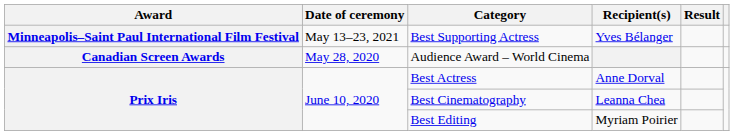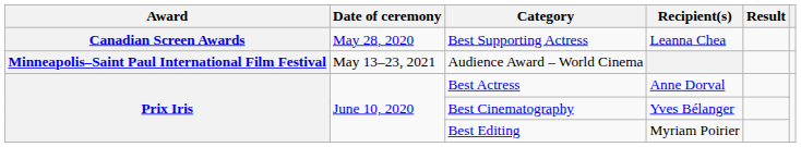 <table class="wikitable plainrowheaders sortable">
 <tr>
 <th scope="col">Award</th>
 <th scope="col">Date of ceremony</th>
 <th scope="col">Category</th>
 <th scope="col">Recipient(s)</th>
 <th scope="col">Result</th>
 <th scope="col" class="unsortable"></th>
 </tr>
 <tr>
-<th scope="row"><a href='#'>Minneapolis–Saint Paul International Film Festival</a></th>
-<td>May 13–23, 2021</td>
+<th scope="row"><a href='#'>Canadian Screen Awards</a></th>
+<td><a href='#'>May 28, 2020</a></td>
 <td><a href='#'>Best Supporting Actress</a></td>
-<td><a href='#'>Yves Bélanger</a></td>
+<td><a href='#'>Leanna Chea</a></td>
 <td></td>
 <td></td>
 </tr>
 <tr>
-<th scope="row"><a href='#'>Canadian Screen Awards</a></th>
-<td><a href='#'>May 28, 2020</a></td>
+<th scope="row"><a href='#'>Minneapolis–Saint Paul International Film Festival</a></th>
+<td>May 13–23, 2021</td>
 <td>Audience Award – World Cinema</td>
 <th></th>
 <td></td>
 <td></td>
 </tr>
 <tr>
 <th scope="row" rowspan=3><a href='#'>Prix Iris</a></th>
 <td rowspan="3"><a href='#'>June 10, 2020</a></td>
 <td><a href='#'>Best Actress</a></td>
 <td><a href='#'>Anne Dorval</a></td>
 <td></td>
 <td rowspan="3"></td>
 </tr>
 <tr>
 <td><a href='#'>Best Cinematography</a></td>
-<td><a href='#'>Leanna Chea</a></td>
+<td><a href='#'>Yves Bélanger</a></td>
 <td></td>
 </tr>
 <tr>
 <td><a href='#'>Best Editing</a></td>
 <td>Myriam Poirier</td>
 <td></td>
 </tr>
 </table>
